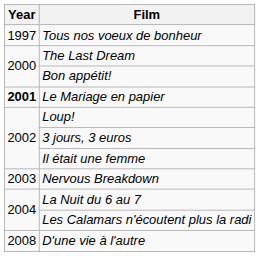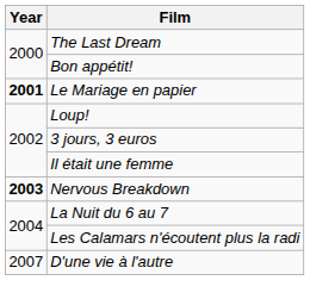 <table class="wikitable sortable">
 <tr>
 <th>Year</th>
 <th>Film</th>
-</tr>
-<tr>
-<td>1997</td>
-<td><em>Tous nos voeux de bonheur</em></td>
 </tr>
 <tr>
 <td rowspan="2">2000</td>
 <td><em>The Last Dream</em></td>
 </tr>
 <tr>
 <td><em>Bon appétit!</em></td>
 </tr>
 <tr>
 <td><strong>2001</strong></td>
 <td><em>Le Mariage en papier</em></td>
 </tr>
 <tr>
 <td rowspan="3">2002</td>
 <td><em>Loup!</em></td>
 </tr>
 <tr>
 <td><em>3 jours, 3 euros</em></td>
 </tr>
 <tr>
 <td><em>Il était une femme</em></td>
 </tr>
 <tr>
-<td>2003</td>
+<td><strong>2003</strong></td>
 <td><em>Nervous Breakdown</em></td>
 </tr>
 <tr>
 <td rowspan="2">2004</td>
 <td><em>La Nuit du 6 au 7</em></td>
 </tr>
 <tr>
 <td><em>Les Calamars n'écoutent plus la radi</em></td>
 </tr>
 <tr>
-<td>2008</td>
+<td>2007</td>
 <td><em>D'une vie à l'autre</em></td>
 </tr>
 </table>
